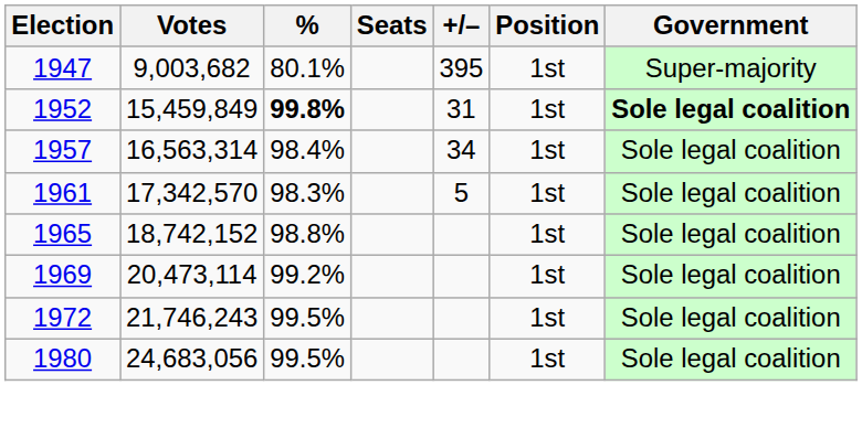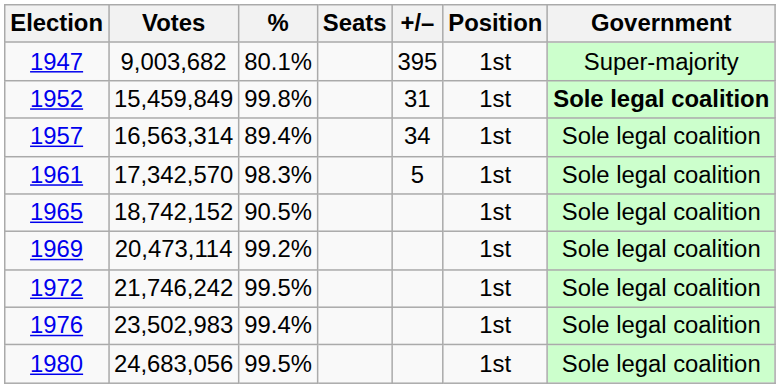 <table class="wikitable" style="text-align:center">
 <tr>
 <th><strong>Election</strong></th>
 <th><strong>Votes</strong></th>
 <th><strong>%</strong></th>
 <th><strong>Seats</strong></th>
 <th><strong>+/–</strong></th>
 <th><strong>Position</strong></th>
 <th>Government</th>
 </tr>
 <tr>
 <td><a href='#'>1947</a></td>
 <td>9,003,682</td>
 <td>80.1%</td>
 <td></td>
 <td> 395</td>
 <td> 1st</td>
 <td style="background-color:#CCFFCC">Super-majority</td>
 </tr>
 <tr>
 <td><a href='#'>1952</a></td>
 <td>15,459,849</td>
-<td><strong>99.8%</strong></td>
+<td>99.8%</td>
 <td></td>
 <td> 31</td>
 <td> 1st</td>
 <td style="background-color:#CCFFCC"><strong>Sole legal coalition</strong></td>
 </tr>
 <tr>
 <td><a href='#'>1957</a></td>
 <td>16,563,314</td>
-<td>98.4%</td>
+<td>89.4%</td>
 <td></td>
 <td> 34</td>
 <td> 1st</td>
 <td style="background-color:#CCFFCC">Sole legal coalition</td>
 </tr>
 <tr>
 <td><a href='#'>1961</a></td>
 <td>17,342,570</td>
 <td>98.3%</td>
 <td></td>
 <td> 5</td>
 <td> 1st</td>
 <td style="background-color:#CCFFCC">Sole legal coalition</td>
 </tr>
 <tr>
 <td><a href='#'>1965</a></td>
 <td>18,742,152</td>
-<td>98.8%</td>
+<td>90.5%</td>
 <td></td>
 <td></td>
 <td> 1st</td>
 <td style="background-color:#CCFFCC">Sole legal coalition</td>
 </tr>
 <tr>
 <td><a href='#'>1969</a></td>
 <td>20,473,114</td>
 <td>99.2%</td>
 <td></td>
 <td></td>
 <td> 1st</td>
 <td style="background-color:#CCFFCC">Sole legal coalition</td>
 </tr>
 <tr>
 <td><a href='#'>1972</a></td>
-<td>21,746,243</td>
+<td>21,746,242</td>
 <td>99.5%</td>
+<td></td>
+<td></td>
+<td> 1st</td>
+<td style="background-color:#CCFFCC">Sole legal coalition</td>
+</tr>
+<tr>
+<td><a href='#'>1976</a></td>
+<td>23,502,983</td>
+<td>99.4%</td>
 <td></td>
 <td></td>
 <td> 1st</td>
 <td style="background-color:#CCFFCC">Sole legal coalition</td>
 </tr>
 <tr>
 <td><a href='#'>1980</a></td>
 <td>24,683,056</td>
 <td>99.5%</td>
 <td></td>
 <td></td>
 <td> 1st</td>
 <td style="background-color:#CCFFCC">Sole legal coalition</td>
 </tr>
 </table>
